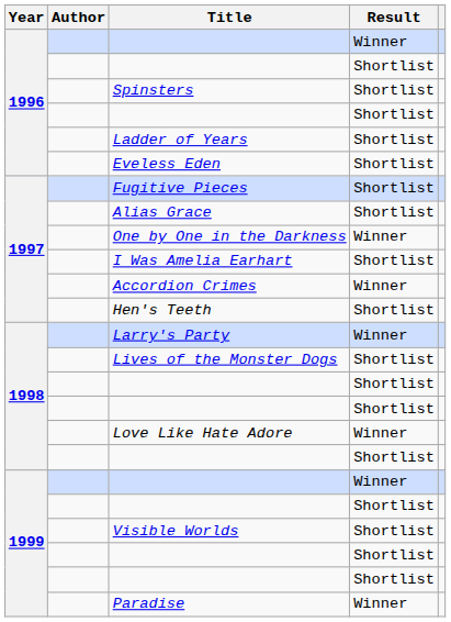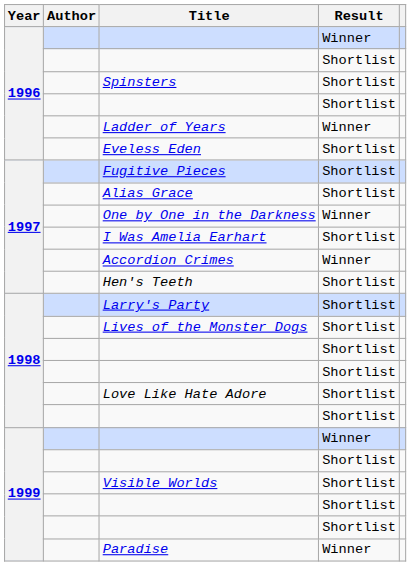 <table class="wikitable sortable mw-collapsible">
 <tr>
 <th scope=col>Year</th>
 <th scope=col>Author</th>
 <th scope=col>Title</th>
 <th scope=col>Result</th>
 <th scope=col class="unsortable"></th>
 </tr>
 <tr style=background:#cddeff>
 <th scope=rowgroup rowspan="6"><a href='#'>1996</a></th>
 <td></td>
 <td><em></em></td>
 <td>Winner</td>
 <td></td>
 </tr>
 <tr>
 <td></td>
 <td><em></em></td>
 <td>Shortlist</td>
 <td></td>
 </tr>
 <tr>
 <td></td>
 <td><em><a href='#'>Spinsters</a></em></td>
 <td>Shortlist</td>
 <td></td>
 </tr>
 <tr>
 <td></td>
 <td><em></em></td>
 <td>Shortlist</td>
 <td></td>
 </tr>
 <tr>
 <td></td>
 <td><em><a href='#'>Ladder of Years</a></em></td>
-<td>Shortlist</td>
+<td>Winner</td>
 <td></td>
 </tr>
 <tr>
 <td></td>
 <td><em><a href='#'>Eveless Eden</a></em></td>
 <td>Shortlist</td>
 <td></td>
 </tr>
 <tr style=background:#cddeff>
 <th scope=rowgroup rowspan="6"><a href='#'>1997</a></th>
 <td></td>
 <td><em><a href='#'>Fugitive Pieces</a></em></td>
 <td>Shortlist</td>
 <td></td>
 </tr>
 <tr>
 <td></td>
 <td><em><a href='#'>Alias Grace</a></em></td>
 <td>Shortlist</td>
 <td></td>
 </tr>
 <tr>
 <td></td>
 <td><em><a href='#'>One by One in the Darkness</a></em></td>
 <td>Winner</td>
 <td></td>
 </tr>
 <tr>
 <td></td>
 <td><em><a href='#'>I Was Amelia Earhart</a></em></td>
 <td>Shortlist</td>
 <td></td>
 </tr>
 <tr>
 <td></td>
 <td><em><a href='#'>Accordion Crimes</a></em></td>
 <td>Winner</td>
 <td></td>
 </tr>
 <tr>
 <td></td>
 <td><em>Hen's Teeth</em></td>
 <td>Shortlist</td>
 <td></td>
 </tr>
 <tr style=background:#cddeff>
 <th scope=rowgroup rowspan="6"><a href='#'>1998</a></th>
 <td></td>
 <td><em><a href='#'>Larry's Party</a></em></td>
-<td>Winner</td>
+<td>Shortlist</td>
 <td></td>
 </tr>
 <tr>
 <td></td>
 <td><em><a href='#'>Lives of the Monster Dogs</a></em></td>
 <td>Shortlist</td>
 <td></td>
 </tr>
 <tr>
 <td></td>
 <td><em></em></td>
 <td>Shortlist</td>
 <td></td>
 </tr>
 <tr>
 <td></td>
 <td><em></em></td>
 <td>Shortlist</td>
 <td></td>
 </tr>
 <tr>
 <td></td>
 <td><em>Love Like Hate Adore</em></td>
-<td>Winner</td>
+<td>Shortlist</td>
 <td></td>
 </tr>
 <tr>
 <td></td>
 <td><em></em></td>
 <td>Shortlist</td>
 <td></td>
 </tr>
 <tr style=background:#cddeff>
 <th scope=rowgroup rowspan="6"><a href='#'>1999</a></th>
 <td></td>
 <td><em></em></td>
 <td>Winner</td>
 <td></td>
 </tr>
 <tr>
 <td></td>
 <td><em></em></td>
 <td>Shortlist</td>
 <td></td>
 </tr>
 <tr>
 <td></td>
 <td><em><a href='#'>Visible Worlds</a></em></td>
 <td>Shortlist</td>
 <td></td>
 </tr>
 <tr>
 <td></td>
 <td><em></em></td>
 <td>Shortlist</td>
 <td></td>
 </tr>
 <tr>
 <td></td>
 <td><em></em></td>
 <td>Shortlist</td>
 <td></td>
 </tr>
 <tr>
 <td></td>
 <td><em><a href='#'>Paradise</a></em></td>
 <td>Winner</td>
 <td></td>
 </tr>
 </table>
